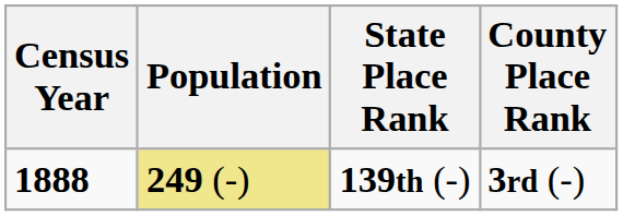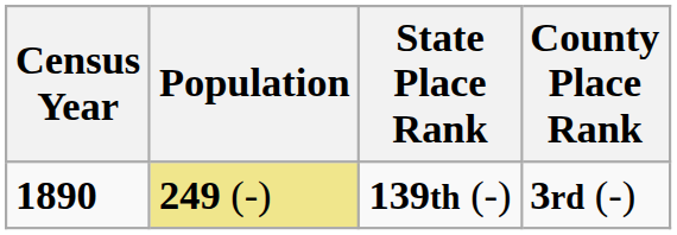 <table class="wikitable">
 <tr>
 <th>Census<br>Year</th>
 <th>Population</th>
 <th>State<br>Place<br>Rank</th>
 <th>County<br>Place<br>Rank</th>
 </tr>
 <tr>
-<td><strong>1888</strong></td>
+<td><strong>1890</strong></td>
 <td style="background: khaki;"><strong>249</strong> (-)</td>
 <td><strong>139<small>th</small></strong> (-)</td>
 <td><strong>3<small>rd</small></strong> (-)</td>
 </tr>
 </table>
